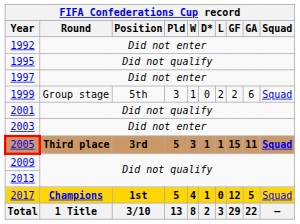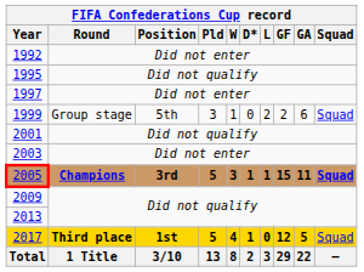 <table class="wikitable" style="text-align: center;">
 <tr>
 <th colspan=10><a href='#'>FIFA Confederations Cup</a> record</th>
 </tr>
 <tr>
 <th>Year</th>
 <th>Round</th>
 <th>Position</th>
 <th>Pld</th>
 <th>W</th>
 <th>D*</th>
 <th>L</th>
 <th>GF</th>
 <th>GA</th>
 <th>Squad</th>
 </tr>
 <tr>
 <td> <a href='#'>1992</a></td>
 <td colspan=9><em>Did not enter</em></td>
 </tr>
 <tr>
 <td> <a href='#'>1995</a></td>
 <td colspan=9><em>Did not qualify</em></td>
 </tr>
 <tr>
 <td> <a href='#'>1997</a></td>
 <td colspan=9><em>Did not enter</em></td>
 </tr>
 <tr>
 <td> <a href='#'>1999</a></td>
 <td>Group stage</td>
 <td>5th</td>
 <td>3</td>
 <td>1</td>
 <td>0</td>
 <td>2</td>
 <td>2</td>
 <td>6</td>
 <td><a href='#'>Squad</a></td>
 </tr>
 <tr>
 <td>  <a href='#'>2001</a></td>
 <td colspan=9><em>Did not qualify</em></td>
 </tr>
 <tr>
 <td> <a href='#'>2003</a></td>
 <td colspan=9><em>Did not enter</em></td>
 </tr>
 <tr bgcolor=cc9966>
 <td style="border: 3px solid red"> <a href='#'>2005</a></td>
-<td><strong>Third place</strong></td>
+<td><strong><a href='#'>Champions</a></strong></td>
 <td><strong>3rd</strong></td>
 <td><strong>5</strong></td>
 <td><strong>3</strong></td>
 <td><strong>1</strong></td>
 <td><strong>1</strong></td>
 <td><strong>15</strong></td>
 <td><strong>11</strong></td>
 <td><strong><a href='#'>Squad</a></strong></td>
 </tr>
 <tr>
 <td> <a href='#'>2009</a></td>
 <td rowspan=2 colspan=9><em>Did not qualify</em></td>
 </tr>
 <tr>
 <td> <a href='#'>2013</a></td>
 </tr>
 <tr style="background:gold">
 <td> <a href='#'>2017</a></td>
-<td><strong><a href='#'>Champions</a></strong></td>
+<td><strong>Third place</strong></td>
 <td><strong>1st</strong></td>
 <td><strong>5</strong></td>
 <td><strong>4</strong></td>
 <td><strong>1</strong></td>
 <td><strong>0</strong></td>
 <td><strong>12</strong></td>
 <td><strong>5</strong></td>
 <td><a href='#'>Squad</a></td>
 </tr>
 <tr>
 <th>Total</th>
 <th>1 Title</th>
 <th>3/10</th>
 <th>13</th>
 <th>8</th>
 <th>2</th>
 <th>3</th>
 <th>29</th>
 <th>22</th>
 <th>—</th>
 </tr>
 </table>
